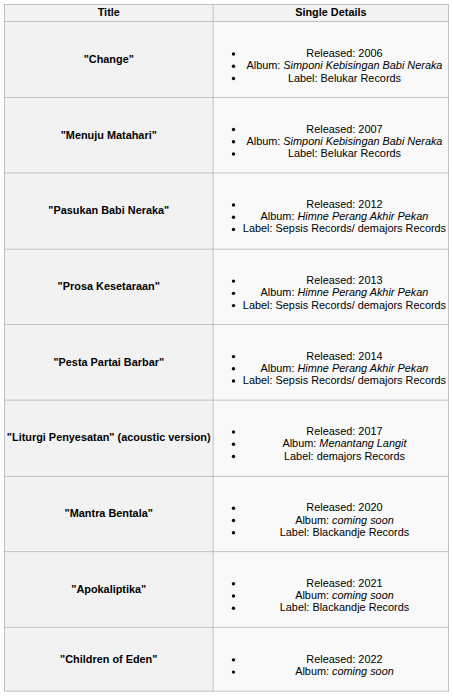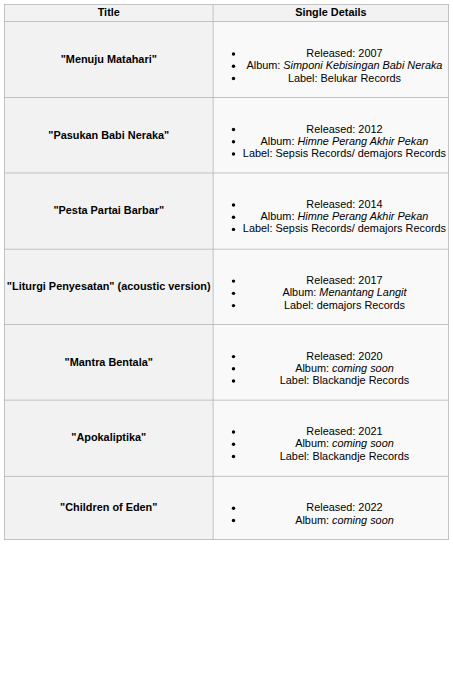 <table class="wikitable plainrowheaders" style="text-align:center;">
 <tr>
 <th scope="col">Title</th>
 <th scope="col">Single Details</th>
-</tr>
-<tr>
-<th scope="row">"Change"</th>
-<td><br><ul><li>Released: 2006</li><li>Album: <em> Simponi Kebisingan Babi Neraka </em></li><li>Label: Belukar Records</li></ul></td>
 </tr>
 <tr>
 <th scope="row">"Menuju Matahari"</th>
 <td><br><ul><li>Released: 2007</li><li>Album: <em> Simponi Kebisingan Babi Neraka </em></li><li>Label: Belukar Records</li></ul></td>
 </tr>
 <tr>
 <th scope="row">"Pasukan Babi Neraka"</th>
 <td><br><ul><li>Released: 2012</li><li>Album: <em> Himne Perang Akhir Pekan</em></li><li>Label: Sepsis Records/ demajors Records</li></ul></td>
-</tr>
-<tr>
-<th scope="row">"Prosa Kesetaraan"</th>
-<td><br><ul><li>Released: 2013</li><li>Album: <em> Himne Perang Akhir Pekan </em></li><li>Label: Sepsis Records/ demajors Records</li></ul></td>
 </tr>
 <tr>
 <th scope="row">"Pesta Partai Barbar"</th>
 <td><br><ul><li>Released: 2014</li><li>Album: <em> Himne Perang Akhir Pekan </em></li><li>Label: Sepsis Records/ demajors Records</li></ul></td>
 </tr>
 <tr>
 <th scope="row">"Liturgi Penyesatan" (acoustic version)</th>
 <td><br><ul><li>Released: 2017</li><li>Album: <em> Menantang Langit </em></li><li>Label: demajors Records</li></ul></td>
 </tr>
 <tr>
 <th scope="row">"Mantra Bentala"</th>
 <td><br><ul><li>Released: 2020</li><li>Album: <em> coming soon </em></li><li>Label: Blackandje Records</li></ul></td>
 </tr>
 <tr>
 <th scope="row">"Apokaliptika"</th>
 <td><br><ul><li>Released: 2021</li><li>Album: <em> coming soon </em></li><li>Label: Blackandje Records</li></ul></td>
 </tr>
 <tr>
 <th scope="row">"Children of Eden"</th>
 <td><br><ul><li>Released: 2022</li><li>Album: <em> coming soon </em></li></ul></td>
 </tr>
 </table>
